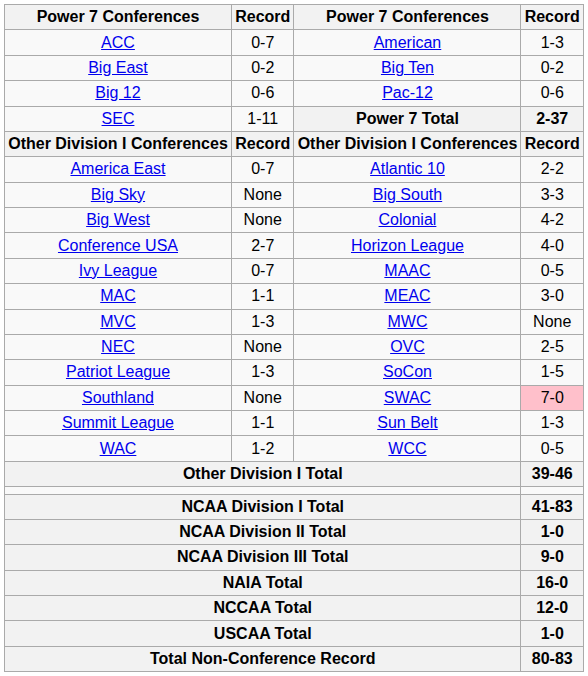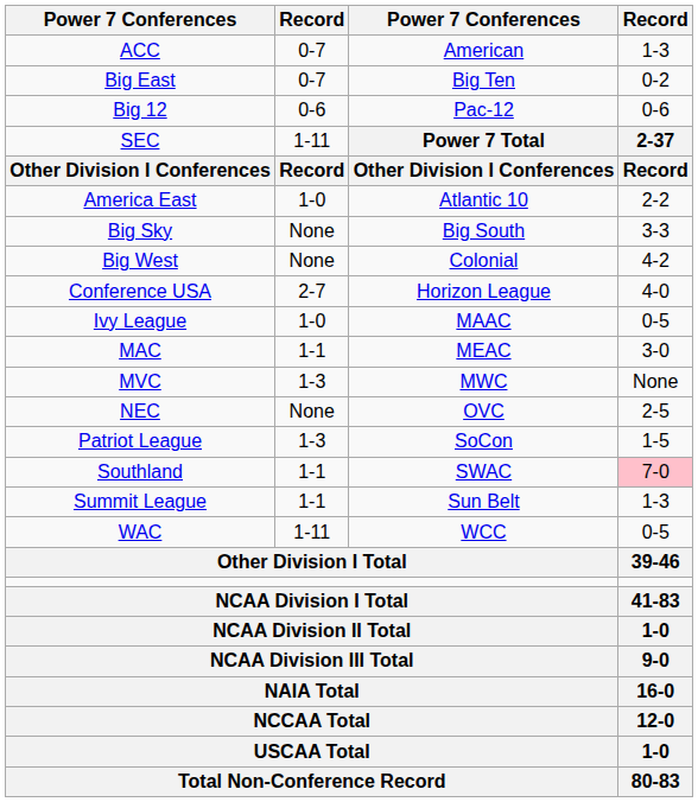 <table class="wikitable" style="text-align:center">
 <tr>
 <th>Power 7 Conferences</th>
 <th>Record</th>
 <th>Power 7 Conferences</th>
 <th>Record</th>
 </tr>
 <tr>
 <td><a href='#'>ACC</a></td>
 <td>0-7</td>
 <td><a href='#'>American</a></td>
 <td>1-3</td>
 </tr>
 <tr>
 <td><a href='#'>Big East</a></td>
-<td>0-2</td>
+<td>0-7</td>
 <td><a href='#'>Big Ten</a></td>
 <td>0-2</td>
 </tr>
 <tr>
 <td><a href='#'>Big 12</a></td>
 <td>0-6</td>
 <td><a href='#'>Pac-12</a></td>
 <td>0-6</td>
 </tr>
 <tr>
 <td><a href='#'>SEC</a></td>
 <td>1-11</td>
 <th>Power 7 Total</th>
 <th>2-37</th>
 </tr>
 <tr>
 <th>Other Division I Conferences</th>
 <th>Record</th>
 <th>Other Division I Conferences</th>
 <th>Record</th>
 </tr>
 <tr>
 <td><a href='#'>America East</a></td>
-<td>0-7</td>
+<td>1-0</td>
 <td><a href='#'>Atlantic 10</a></td>
 <td>2-2</td>
 </tr>
 <tr>
 <td><a href='#'>Big Sky</a></td>
 <td>None</td>
 <td><a href='#'>Big South</a></td>
 <td>3-3</td>
 </tr>
 <tr>
 <td><a href='#'>Big West</a></td>
 <td>None</td>
 <td><a href='#'>Colonial</a></td>
 <td>4-2</td>
 </tr>
 <tr>
 <td><a href='#'>Conference USA</a></td>
 <td>2-7</td>
 <td><a href='#'>Horizon League</a></td>
 <td>4-0</td>
 </tr>
 <tr>
 <td><a href='#'>Ivy League</a></td>
-<td>0-7</td>
+<td>1-0</td>
 <td><a href='#'>MAAC</a></td>
 <td>0-5</td>
 </tr>
 <tr>
 <td><a href='#'>MAC</a></td>
 <td>1-1</td>
 <td><a href='#'>MEAC</a></td>
 <td>3-0</td>
 </tr>
 <tr>
 <td><a href='#'>MVC</a></td>
 <td>1-3</td>
 <td><a href='#'>MWC</a></td>
 <td>None</td>
 </tr>
 <tr>
 <td><a href='#'>NEC</a></td>
 <td>None</td>
 <td><a href='#'>OVC</a></td>
 <td>2-5</td>
 </tr>
 <tr>
 <td><a href='#'>Patriot League</a></td>
 <td>1-3</td>
 <td><a href='#'>SoCon</a></td>
 <td>1-5</td>
 </tr>
 <tr>
 <td><a href='#'>Southland</a></td>
-<td>None</td>
+<td>1-1</td>
 <td><a href='#'>SWAC</a></td>
 <td style="background: pink;">7-0</td>
 </tr>
 <tr>
 <td><a href='#'>Summit League</a></td>
 <td>1-1</td>
 <td><a href='#'>Sun Belt</a></td>
 <td>1-3</td>
 </tr>
 <tr>
 <td><a href='#'>WAC</a></td>
-<td>1-2</td>
+<td>1-11</td>
 <td><a href='#'>WCC</a></td>
 <td>0-5</td>
 </tr>
 <tr>
 <th colspan="3">Other Division I Total</th>
 <th>39-46</th>
 </tr>
 <tr>
 <td colspan="3"></td>
 <td></td>
 </tr>
 <tr>
 <th colspan="3">NCAA Division I Total</th>
 <th>41-83</th>
 </tr>
 <tr>
 <th colspan="3">NCAA Division II Total</th>
 <th>1-0</th>
 </tr>
 <tr>
 <th colspan="3">NCAA Division III Total</th>
 <th>9-0</th>
 </tr>
 <tr>
 <th colspan="3">NAIA Total</th>
 <th>16-0</th>
 </tr>
 <tr>
 <th colspan="3">NCCAA Total</th>
 <th>12-0</th>
 </tr>
 <tr>
 <th colspan="3">USCAA Total</th>
 <th>1-0</th>
 </tr>
 <tr>
 <th colspan="3">Total Non-Conference Record</th>
 <th>80-83</th>
 </tr>
 </table>
